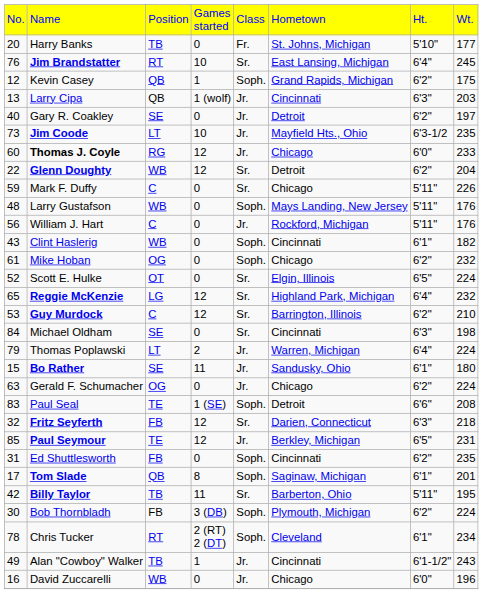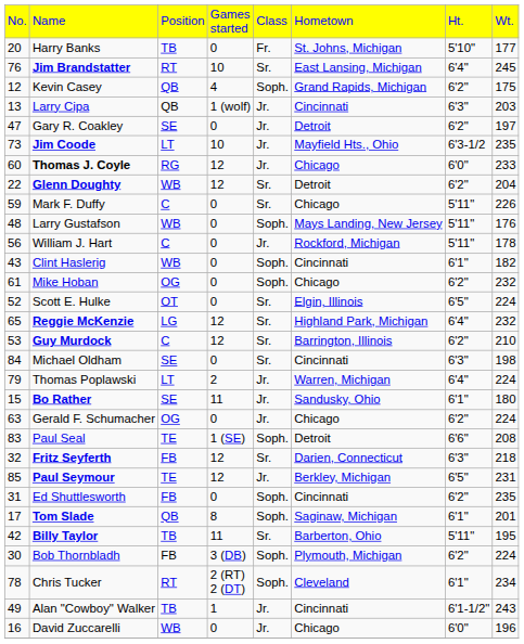 <table class="wikitable">
 <tr align="left"  style="background:yellow;color:blue;">
 <td>No.</td>
 <td>Name</td>
 <td>Position</td>
 <td>Games<br>started</td>
 <td>Class</td>
 <td>Hometown</td>
 <td>Ht.</td>
 <td>Wt.</td>
 </tr>
 <tr align="left" bgcolor="">
 <td>20</td>
 <td>Harry Banks</td>
 <td><a href='#'>TB</a></td>
 <td>0</td>
 <td>Fr.</td>
 <td><a href='#'>St. Johns, Michigan</a></td>
 <td>5'10"</td>
 <td>177</td>
 </tr>
 <tr align="left" bgcolor="">
 <td>76</td>
 <td><strong><a href='#'>Jim Brandstatter</a></strong></td>
 <td><a href='#'>RT</a></td>
 <td>10</td>
 <td>Sr.</td>
 <td><a href='#'>East Lansing, Michigan</a></td>
 <td>6'4"</td>
 <td>245</td>
 </tr>
 <tr align="left" bgcolor="">
 <td>12</td>
 <td>Kevin Casey</td>
 <td><a href='#'>QB</a></td>
-<td>1</td>
+<td>4</td>
 <td>Soph.</td>
 <td><a href='#'>Grand Rapids, Michigan</a></td>
 <td>6'2"</td>
 <td>175</td>
 </tr>
 <tr align="left" bgcolor="">
 <td>13</td>
 <td><a href='#'>Larry Cipa</a></td>
 <td>QB</td>
 <td>1 (wolf)</td>
 <td>Jr.</td>
 <td><a href='#'>Cincinnati</a></td>
 <td>6'3"</td>
 <td>203</td>
 </tr>
 <tr align="left" bgcolor="">
-<td>40</td>
+<td>47</td>
 <td>Gary R. Coakley</td>
 <td><a href='#'>SE</a></td>
 <td>0</td>
 <td>Jr.</td>
 <td><a href='#'>Detroit</a></td>
 <td>6'2"</td>
 <td>197</td>
 </tr>
 <tr align="left" bgcolor="">
 <td>73</td>
 <td><strong><a href='#'>Jim Coode</a></strong></td>
 <td><a href='#'>LT</a></td>
 <td>10</td>
 <td>Jr.</td>
 <td><a href='#'>Mayfield Hts., Ohio</a></td>
 <td>6'3-1/2</td>
 <td>235</td>
 </tr>
 <tr align="left" bgcolor="">
 <td>60</td>
 <td><strong>Thomas J. Coyle</strong></td>
 <td><a href='#'>RG</a></td>
 <td>12</td>
 <td>Jr.</td>
 <td><a href='#'>Chicago</a></td>
 <td>6'0"</td>
 <td>233</td>
 </tr>
 <tr align="left" bgcolor="">
 <td>22</td>
 <td><strong><a href='#'>Glenn Doughty</a></strong></td>
 <td><a href='#'>WB</a></td>
 <td>12</td>
 <td>Sr.</td>
 <td>Detroit</td>
 <td>6'2"</td>
 <td>204</td>
 </tr>
 <tr align="left" bgcolor="">
 <td>59</td>
 <td>Mark F. Duffy</td>
 <td><a href='#'>C</a></td>
 <td>0</td>
 <td>Sr.</td>
 <td>Chicago</td>
 <td>5'11"</td>
 <td>226</td>
 </tr>
 <tr align="left" bgcolor="">
 <td>48</td>
 <td>Larry Gustafson</td>
 <td><a href='#'>WB</a></td>
 <td>0</td>
 <td>Soph.</td>
 <td><a href='#'>Mays Landing, New Jersey</a></td>
 <td>5'11"</td>
 <td>176</td>
 </tr>
 <tr align="left" bgcolor="">
 <td>56</td>
 <td>William J. Hart</td>
 <td><a href='#'>C</a></td>
 <td>0</td>
 <td>Jr.</td>
 <td><a href='#'>Rockford, Michigan</a></td>
 <td>5'11"</td>
-<td>176</td>
+<td>178</td>
 </tr>
 <tr align="left" bgcolor="">
 <td>43</td>
 <td><a href='#'>Clint Haslerig</a></td>
 <td><a href='#'>WB</a></td>
 <td>0</td>
 <td>Soph.</td>
 <td>Cincinnati</td>
 <td>6'1"</td>
 <td>182</td>
 </tr>
 <tr align="left" bgcolor="">
 <td>61</td>
 <td><a href='#'>Mike Hoban</a></td>
 <td><a href='#'>OG</a></td>
 <td>0</td>
 <td>Soph.</td>
 <td>Chicago</td>
 <td>6'2"</td>
 <td>232</td>
 </tr>
 <tr align="left" bgcolor="">
 <td>52</td>
 <td>Scott E. Hulke</td>
 <td><a href='#'>OT</a></td>
 <td>0</td>
 <td>Sr.</td>
 <td><a href='#'>Elgin, Illinois</a></td>
 <td>6'5"</td>
 <td>224</td>
 </tr>
 <tr align="left" bgcolor="">
 <td>65</td>
 <td><strong><a href='#'>Reggie McKenzie</a></strong></td>
 <td><a href='#'>LG</a></td>
 <td>12</td>
 <td>Sr.</td>
 <td><a href='#'>Highland Park, Michigan</a></td>
 <td>6'4"</td>
 <td>232</td>
 </tr>
 <tr align="left" bgcolor="">
 <td>53</td>
 <td><strong><a href='#'>Guy Murdock</a></strong></td>
 <td><a href='#'>C</a></td>
 <td>12</td>
 <td>Sr.</td>
 <td><a href='#'>Barrington, Illinois</a></td>
 <td>6'2"</td>
 <td>210</td>
 </tr>
 <tr align="left" bgcolor="">
 <td>84</td>
 <td>Michael Oldham</td>
 <td><a href='#'>SE</a></td>
 <td>0</td>
 <td>Sr.</td>
 <td>Cincinnati</td>
 <td>6'3"</td>
 <td>198</td>
 </tr>
 <tr align="left" bgcolor="">
 <td>79</td>
 <td>Thomas Poplawski</td>
 <td><a href='#'>LT</a></td>
 <td>2</td>
 <td>Jr.</td>
 <td><a href='#'>Warren, Michigan</a></td>
 <td>6'4"</td>
 <td>224</td>
 </tr>
 <tr align="left" bgcolor="">
 <td>15</td>
 <td><strong><a href='#'>Bo Rather</a></strong></td>
 <td><a href='#'>SE</a></td>
 <td>11</td>
 <td>Jr.</td>
 <td><a href='#'>Sandusky, Ohio</a></td>
 <td>6'1"</td>
 <td>180</td>
 </tr>
 <tr align="left" bgcolor="">
 <td>63</td>
 <td>Gerald F. Schumacher</td>
 <td><a href='#'>OG</a></td>
 <td>0</td>
 <td>Jr.</td>
 <td>Chicago</td>
 <td>6'2"</td>
 <td>224</td>
 </tr>
 <tr align="left" bgcolor="">
 <td>83</td>
 <td><a href='#'>Paul Seal</a></td>
 <td><a href='#'>TE</a></td>
 <td>1 (<a href='#'>SE</a>)</td>
 <td>Soph.</td>
 <td>Detroit</td>
 <td>6'6"</td>
 <td>208</td>
 </tr>
 <tr align="left" bgcolor="">
 <td>32</td>
 <td><strong><a href='#'>Fritz Seyferth</a></strong></td>
 <td><a href='#'>FB</a></td>
 <td>12</td>
 <td>Sr.</td>
 <td><a href='#'>Darien, Connecticut</a></td>
 <td>6'3"</td>
 <td>218</td>
 </tr>
 <tr align="left" bgcolor="">
 <td>85</td>
 <td><strong><a href='#'>Paul Seymour</a></strong></td>
 <td><a href='#'>TE</a></td>
 <td>12</td>
 <td>Jr.</td>
 <td><a href='#'>Berkley, Michigan</a></td>
 <td>6'5"</td>
 <td>231</td>
 </tr>
 <tr align="left" bgcolor="">
 <td>31</td>
 <td><a href='#'>Ed Shuttlesworth</a></td>
 <td><a href='#'>FB</a></td>
 <td>0</td>
 <td>Soph.</td>
 <td>Cincinnati</td>
 <td>6'2"</td>
 <td>235</td>
 </tr>
 <tr align="left" bgcolor="">
 <td>17</td>
 <td><strong><a href='#'>Tom Slade</a></strong></td>
 <td><a href='#'>QB</a></td>
 <td>8</td>
 <td>Soph.</td>
 <td><a href='#'>Saginaw, Michigan</a></td>
 <td>6'1"</td>
 <td>201</td>
 </tr>
 <tr align="left" bgcolor="">
 <td>42</td>
 <td><strong><a href='#'>Billy Taylor</a></strong></td>
 <td><a href='#'>TB</a></td>
 <td>11</td>
 <td>Sr.</td>
 <td><a href='#'>Barberton, Ohio</a></td>
 <td>5'11"</td>
 <td>195</td>
 </tr>
 <tr align="left" bgcolor="">
 <td>30</td>
 <td><a href='#'>Bob Thornbladh</a></td>
 <td>FB</td>
 <td>3 (<a href='#'>DB</a>)</td>
 <td>Soph.</td>
 <td><a href='#'>Plymouth, Michigan</a></td>
 <td>6'2"</td>
 <td>224</td>
 </tr>
 <tr align="left" bgcolor="">
 <td>78</td>
 <td>Chris Tucker</td>
 <td><a href='#'>RT</a></td>
 <td>2 (RT)<br>2 (<a href='#'>DT</a>)</td>
 <td>Soph.</td>
 <td><a href='#'>Cleveland</a></td>
 <td>6'1"</td>
 <td>234</td>
 </tr>
 <tr align="left" bgcolor="">
 <td>49</td>
 <td>Alan "Cowboy" Walker</td>
 <td><a href='#'>TB</a></td>
 <td>1</td>
 <td>Jr.</td>
 <td>Cincinnati</td>
 <td>6'1-1/2"</td>
 <td>243</td>
 </tr>
 <tr align="left" bgcolor="">
 <td>16</td>
 <td>David Zuccarelli</td>
 <td><a href='#'>WB</a></td>
 <td>0</td>
 <td>Jr.</td>
 <td>Chicago</td>
 <td>6'0"</td>
 <td>196</td>
 </tr>
 <tr align="left" bgcolor="">
 </tr>
 </table>
